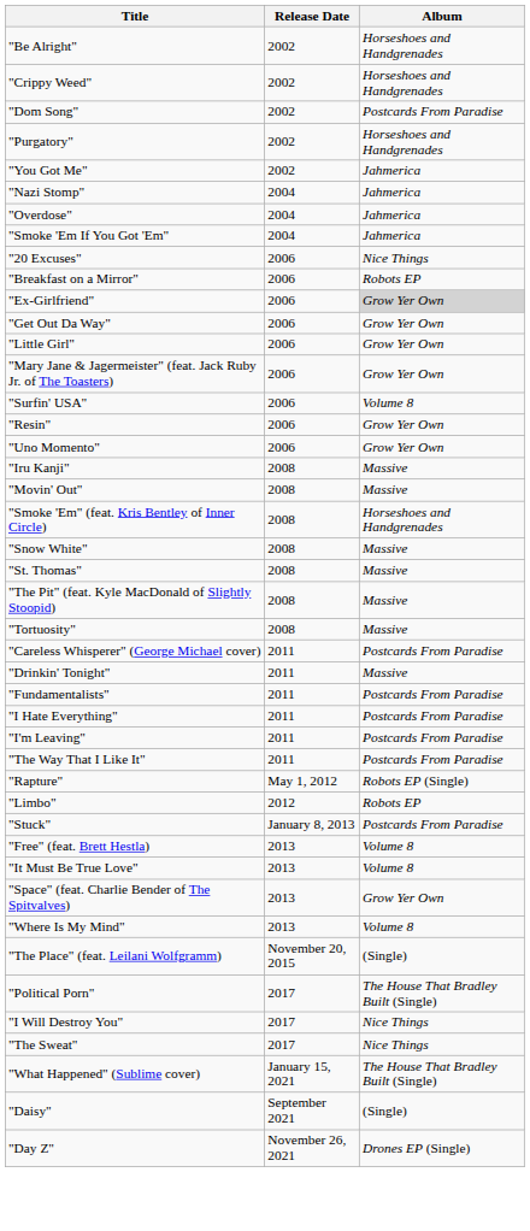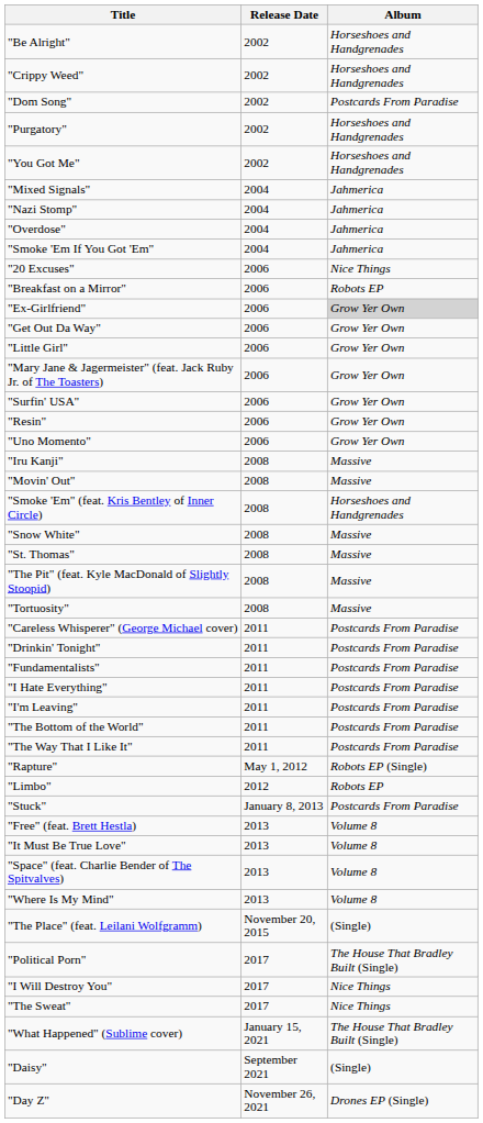 <table class="wikitable">
 <tr>
 <th>Title</th>
 <th>Release Date</th>
 <th>Album</th>
 </tr>
 <tr>
 <td>"Be Alright"</td>
 <td>2002</td>
 <td><em>Horseshoes and Handgrenades</em></td>
 </tr>
 <tr>
 <td>"Crippy Weed"</td>
 <td>2002</td>
 <td><em>Horseshoes and Handgrenades</em></td>
 </tr>
 <tr>
 <td>"Dom Song"</td>
 <td>2002</td>
 <td><em>Postcards From Paradise</em></td>
 </tr>
 <tr>
 <td>"Purgatory"</td>
 <td>2002</td>
 <td><em>Horseshoes and Handgrenades</em></td>
 </tr>
 <tr>
 <td>"You Got Me"</td>
 <td>2002</td>
+<td><em>Horseshoes and Handgrenades</em></td>
+</tr>
+<tr>
+<td>"Mixed Signals"</td>
+<td>2004</td>
 <td><em>Jahmerica</em></td>
 </tr>
 <tr>
 <td>"Nazi Stomp"</td>
 <td>2004</td>
 <td><em>Jahmerica</em></td>
 </tr>
 <tr>
 <td>"Overdose"</td>
 <td>2004</td>
 <td><em>Jahmerica</em></td>
 </tr>
 <tr>
 <td>"Smoke 'Em If You Got 'Em"</td>
 <td>2004</td>
 <td><em>Jahmerica</em></td>
 </tr>
 <tr>
 <td>"20 Excuses"</td>
 <td>2006</td>
 <td><em>Nice Things</em></td>
 </tr>
 <tr>
 <td>"Breakfast on a Mirror"</td>
 <td>2006</td>
 <td><em>Robots EP</em></td>
 </tr>
 <tr>
 <td>"Ex-Girlfriend"</td>
 <td>2006</td>
 <td style="background: lightgrey;"><em>Grow Yer Own</em></td>
 </tr>
 <tr>
 <td>"Get Out Da Way"</td>
 <td>2006</td>
 <td><em>Grow Yer Own</em></td>
 </tr>
 <tr>
 <td>"Little Girl"</td>
 <td>2006</td>
 <td><em>Grow Yer Own</em></td>
 </tr>
 <tr>
 <td>"Mary Jane & Jagermeister" (feat.  Jack Ruby Jr. of <a href='#'>The Toasters</a>)</td>
 <td>2006</td>
 <td><em>Grow Yer Own</em></td>
 </tr>
 <tr>
 <td>"Surfin' USA"</td>
 <td>2006</td>
-<td><em>Volume 8</em></td>
+<td><em>Grow Yer Own</em></td>
 </tr>
 <tr>
 <td>"Resin"</td>
 <td>2006</td>
 <td><em>Grow Yer Own</em></td>
 </tr>
 <tr>
 <td>"Uno Momento"</td>
 <td>2006</td>
 <td><em>Grow Yer Own</em></td>
 </tr>
 <tr>
 <td>"Iru Kanji"</td>
 <td>2008</td>
 <td><em>Massive</em></td>
 </tr>
 <tr>
 <td>"Movin' Out"</td>
 <td>2008</td>
 <td><em>Massive</em></td>
 </tr>
 <tr>
 <td>"Smoke 'Em" (feat. <a href='#'>Kris Bentley</a> of <a href='#'>Inner Circle</a>)</td>
 <td>2008</td>
 <td><em>Horseshoes and Handgrenades</em></td>
 </tr>
 <tr>
 <td>"Snow White"</td>
 <td>2008</td>
 <td><em>Massive</em></td>
 </tr>
 <tr>
 <td>"St. Thomas"</td>
 <td>2008</td>
 <td><em>Massive</em></td>
 </tr>
 <tr>
 <td>"The Pit" (feat. Kyle MacDonald of <a href='#'>Slightly Stoopid</a>)</td>
 <td>2008</td>
 <td><em>Massive</em></td>
 </tr>
 <tr>
 <td>"Tortuosity"</td>
 <td>2008</td>
 <td><em>Massive</em></td>
 </tr>
 <tr>
 <td>"Careless Whisperer" (<a href='#'>George Michael</a> cover)</td>
 <td>2011</td>
 <td><em>Postcards From Paradise</em></td>
 </tr>
 <tr>
 <td>"Drinkin' Tonight"</td>
 <td>2011</td>
-<td><em>Massive</em></td>
+<td><em>Postcards From Paradise</em></td>
 </tr>
 <tr>
 <td>"Fundamentalists"</td>
 <td>2011</td>
 <td><em>Postcards From Paradise</em></td>
 </tr>
 <tr>
 <td>"I Hate Everything"</td>
 <td>2011</td>
 <td><em>Postcards From Paradise</em></td>
 </tr>
 <tr>
 <td>"I'm Leaving"</td>
+<td>2011</td>
+<td><em>Postcards From Paradise</em></td>
+</tr>
+<tr>
+<td>"The Bottom of the World"</td>
 <td>2011</td>
 <td><em>Postcards From Paradise</em></td>
 </tr>
 <tr>
 <td>"The Way That I Like It"</td>
 <td>2011</td>
 <td><em>Postcards From Paradise</em></td>
 </tr>
 <tr>
 <td>"Rapture"</td>
 <td>May 1, 2012</td>
 <td><em>Robots EP</em> (Single)</td>
 </tr>
 <tr>
 <td>"Limbo"</td>
 <td>2012</td>
 <td><em>Robots EP</em></td>
 </tr>
 <tr>
 <td>"Stuck"</td>
 <td>January 8, 2013</td>
 <td><em>Postcards From Paradise</em></td>
 </tr>
 <tr>
 <td>"Free" (feat. <a href='#'>Brett Hestla</a>)</td>
 <td>2013</td>
 <td><em>Volume 8</em></td>
 </tr>
 <tr>
 <td>"It Must Be True Love"</td>
 <td>2013</td>
 <td><em>Volume 8</em></td>
 </tr>
 <tr>
 <td>"Space" (feat. Charlie Bender of <a href='#'>The Spitvalves</a>)</td>
 <td>2013</td>
-<td><em>Grow Yer Own</em></td>
+<td><em>Volume 8</em></td>
 </tr>
 <tr>
 <td>"Where Is My Mind"</td>
 <td>2013</td>
 <td><em>Volume 8</em></td>
 </tr>
 <tr>
 <td>"The Place" (feat. <a href='#'>Leilani Wolfgramm</a>)</td>
 <td>November 20, 2015</td>
 <td>(Single)</td>
 </tr>
 <tr>
 <td>"Political Porn"</td>
 <td>2017</td>
 <td><em>The House That Bradley Built</em> (Single)</td>
 </tr>
 <tr>
 <td>"I Will Destroy You"</td>
 <td>2017</td>
 <td><em>Nice Things</em></td>
 </tr>
 <tr>
 <td>"The Sweat"</td>
 <td>2017</td>
 <td><em>Nice Things</em></td>
 </tr>
 <tr>
 <td>"What Happened" (<a href='#'>Sublime</a> cover)</td>
 <td>January 15, 2021</td>
 <td><em>The House That Bradley Built</em> (Single)</td>
 </tr>
 <tr>
 <td>"Daisy"</td>
 <td>September 2021</td>
 <td>(Single)</td>
 </tr>
 <tr>
 <td>"Day Z"</td>
 <td>November 26, 2021</td>
 <td><em>Drones EP</em> (Single)</td>
 </tr>
 </table>
